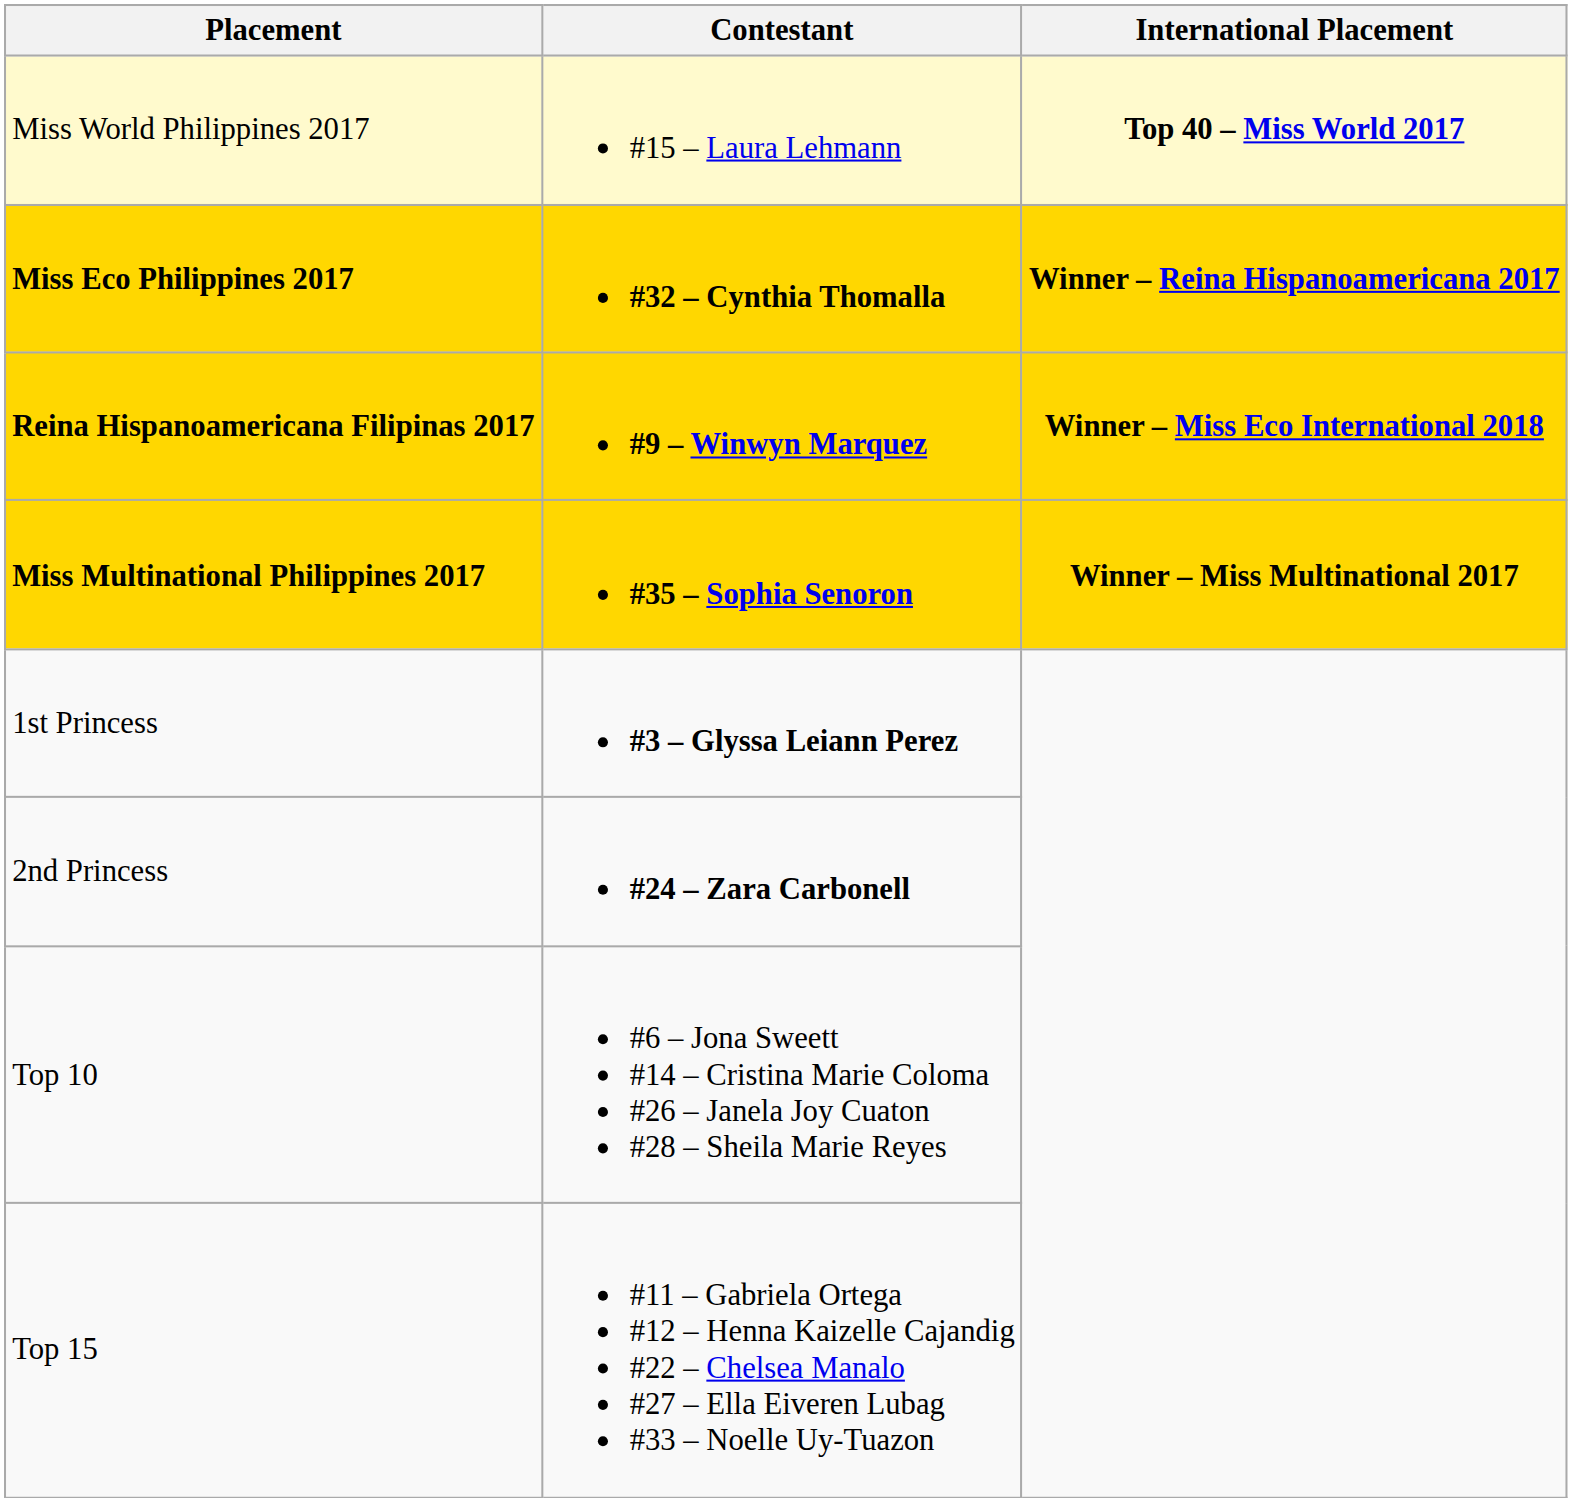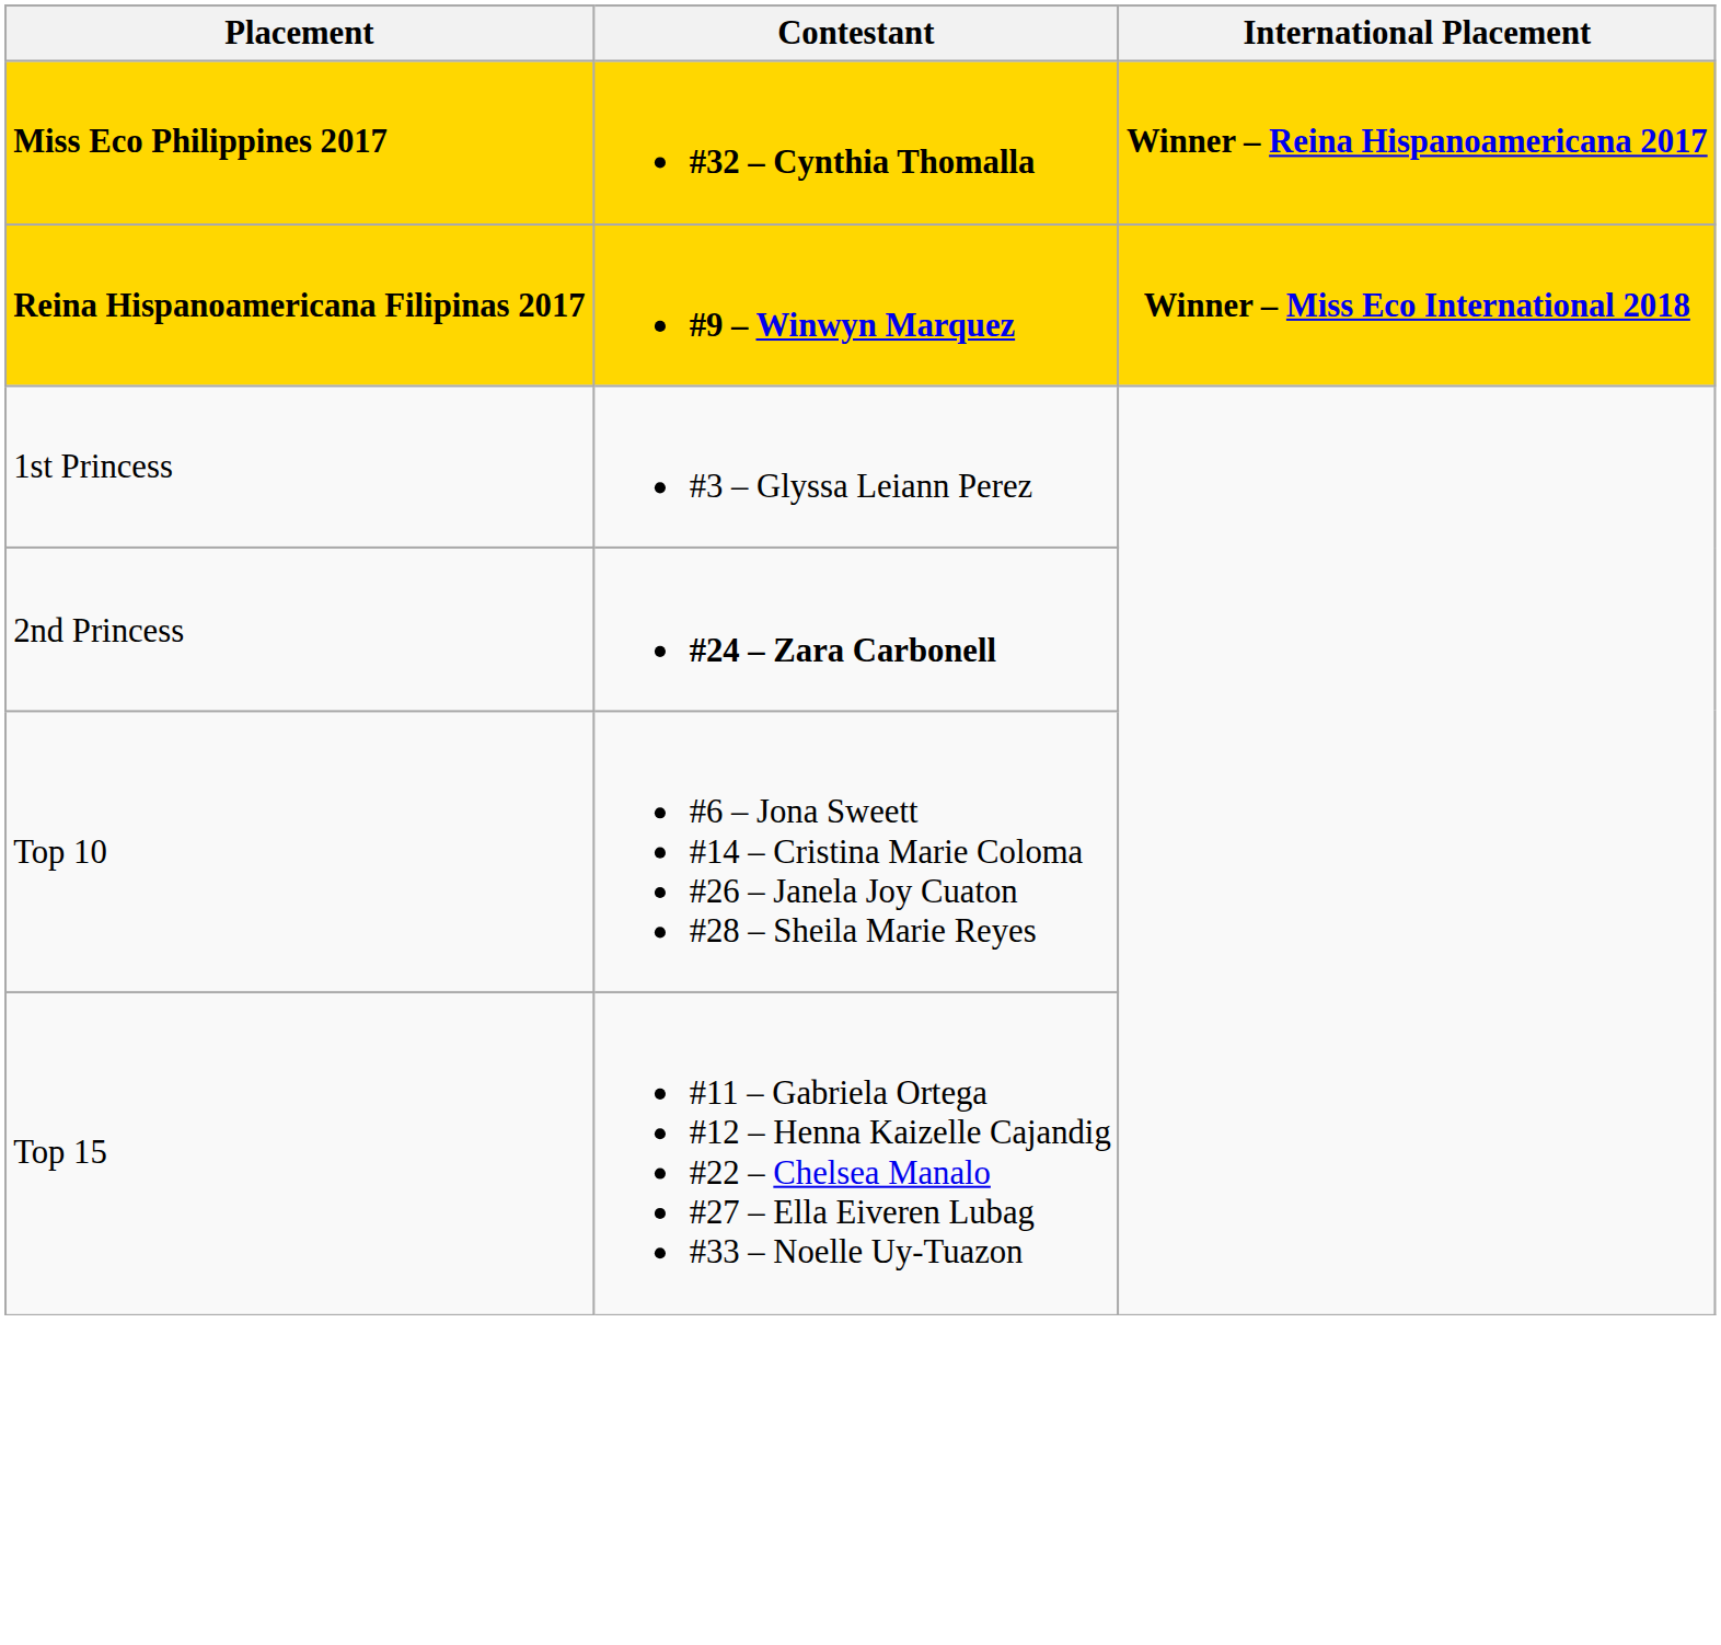 <table class="wikitable sortable" style="font-size: 95%;">
 <tr>
 <th>Placement</th>
 <th>Contestant</th>
 <th>International Placement</th>
-</tr>
-<tr>
-<td style="background:#FFFACD;">Miss World Philippines 2017</td>
-<td style="background:#FFFACD;"><br><ul><li>#15 – <a href='#'>Laura Lehmann</a></li></ul></td>
-<th style="background:#FFFACD;">Top 40 – <a href='#'>Miss World 2017</a></th>
 </tr>
 <tr>
 <td style="background:gold;"><strong>Miss Eco Philippines 2017</strong></td>
 <td style="background:gold;"><br><ul><li><strong>#32 – Cynthia Thomalla</strong></li></ul></td>
 <th style="background:gold;">Winner – <a href='#'>Reina Hispanoamericana 2017</a></th>
 </tr>
 <tr>
 <td style="background:gold;"><strong>Reina Hispanoamericana Filipinas 2017</strong></td>
 <td style="background:gold;"><br><ul><li><strong>#9 – <a href='#'>Winwyn Marquez</a></strong></li></ul></td>
 <th style="background:gold;">Winner – <a href='#'>Miss Eco International 2018</a></th>
 </tr>
 <tr>
-<td style="background:gold;"><strong>Miss Multinational Philippines 2017</strong></td>
-<td style="background:gold;"><br><ul><li><strong>#35 – <a href='#'>Sophia Senoron</a></strong></li></ul></td>
-<th style="background:gold;">Winner – Miss Multinational 2017</th>
-</tr>
-<tr>
 <td>1st Princess</td>
-<td><strong><br><ul><li>#3 – Glyssa Leiann Perez</li></ul></strong></td>
+<td><br><ul><li>#3 – Glyssa Leiann Perez</li></ul></td>
 </tr>
 <tr>
 <td>2nd Princess</td>
 <td><strong><br><ul><li>#24 – Zara Carbonell</li></ul></strong></td>
 </tr>
 <tr>
 <td>Top 10</td>
 <td><br><ul><li>#6 – Jona Sweett</li><li>#14 – Cristina Marie Coloma</li><li>#26 – Janela Joy Cuaton</li><li>#28 – Sheila Marie Reyes</li></ul></td>
 </tr>
 <tr>
 <td>Top 15</td>
 <td><br><ul><li>#11 – Gabriela Ortega</li><li>#12 – Henna Kaizelle Cajandig</li><li>#22 – <a href='#'>Chelsea Manalo</a></li><li>#27 – Ella Eiveren Lubag</li><li>#33 – Noelle Uy-Tuazon</li></ul></td>
 </tr>
 </table>
